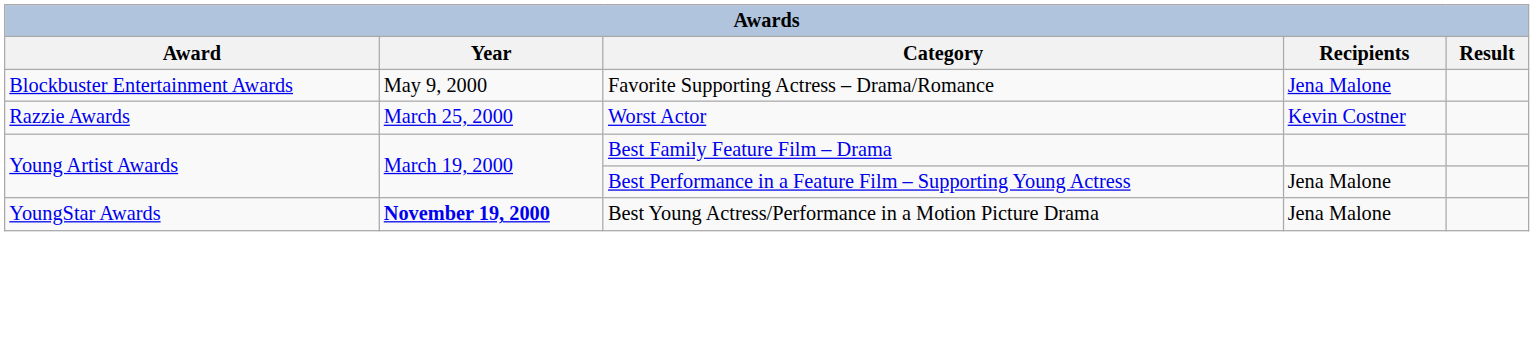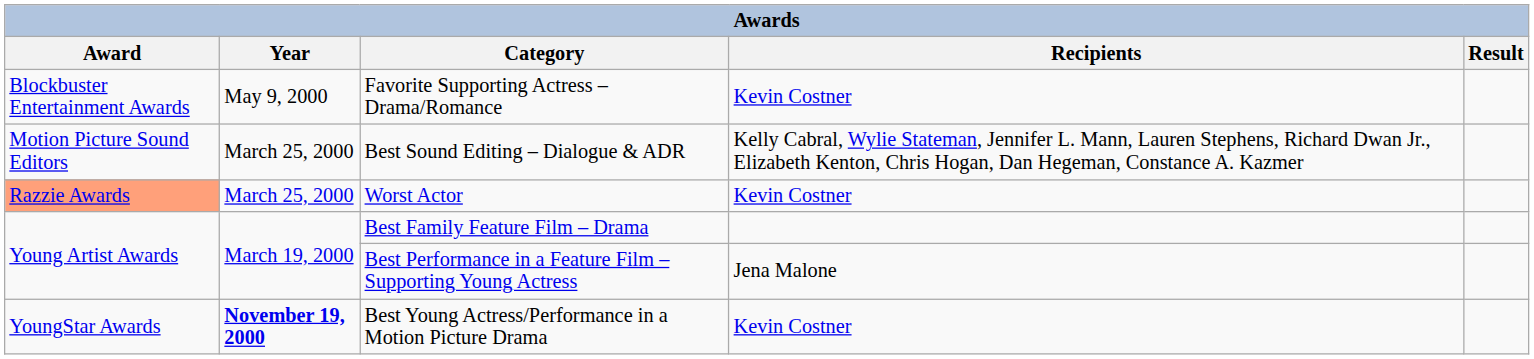 <table class="wikitable sortable" width="95%">
 <tr>
 <th colspan="5" style="background: LightSteelBlue;">Awards</th>
 </tr>
 <tr>
 <th>Award</th>
 <th>Year</th>
 <th>Category</th>
 <th>Recipients</th>
 <th>Result</th>
 </tr>
 <tr>
 <td><a href='#'>Blockbuster Entertainment Awards</a></td>
 <td>May 9, 2000</td>
 <td>Favorite Supporting Actress – Drama/Romance</td>
-<td><a href='#'>Jena Malone</a></td>
+<td><a href='#'>Kevin Costner</a></td>
 <td></td>
 </tr>
 <tr>
-<td><a href='#'>Razzie Awards</a></td>
+<td><a href='#'>Motion Picture Sound Editors</a></td>
+<td>March 25, 2000</td>
+<td>Best Sound Editing – Dialogue & ADR</td>
+<td>Kelly Cabral, <a href='#'>Wylie Stateman</a>, Jennifer L. Mann, Lauren Stephens, Richard Dwan Jr., Elizabeth Kenton, Chris Hogan, Dan Hegeman, Constance A. Kazmer</td>
+<td></td>
+</tr>
+<tr>
+<td style="background: lightsalmon;"><a href='#'>Razzie Awards</a></td>
 <td><a href='#'>March 25, 2000</a></td>
 <td><a href='#'>Worst Actor</a></td>
 <td><a href='#'>Kevin Costner</a></td>
 <td></td>
 </tr>
 <tr>
 <td rowspan="2"><a href='#'>Young Artist Awards</a></td>
 <td rowspan="2"><a href='#'>March 19, 2000</a></td>
 <td><a href='#'>Best Family Feature Film – Drama</a></td>
 <td></td>
 <td></td>
 </tr>
 <tr>
 <td><a href='#'>Best Performance in a Feature Film – Supporting Young Actress</a></td>
 <td>Jena Malone</td>
 <td></td>
 </tr>
 <tr>
 <td><a href='#'>YoungStar Awards</a></td>
 <td><strong><a href='#'>November 19, 2000</a></strong></td>
 <td>Best Young Actress/Performance in a Motion Picture Drama</td>
-<td>Jena Malone</td>
+<td><a href='#'>Kevin Costner</a></td>
 <td></td>
 </tr>
 </table>
